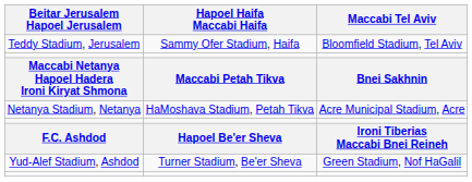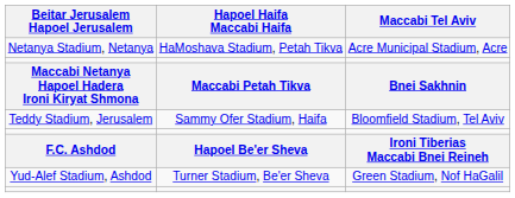 <table class="wikitable" style="text-align:center">
 <tr>
 <th><a href='#'>Beitar Jerusalem</a><br><a href='#'>Hapoel Jerusalem</a></th>
 <th><a href='#'>Hapoel Haifa</a><br> <a href='#'>Maccabi Haifa</a></th>
 <th><a href='#'>Maccabi Tel Aviv</a></th>
 </tr>
 <tr>
-<td><a href='#'>Teddy Stadium</a>, <a href='#'>Jerusalem</a></td>
-<td><a href='#'>Sammy Ofer Stadium</a>, <a href='#'>Haifa</a></td>
-<td><a href='#'>Bloomfield Stadium</a>, <a href='#'>Tel Aviv</a></td>
+<td><a href='#'>Netanya Stadium</a>, <a href='#'>Netanya</a></td>
+<td><a href='#'>HaMoshava Stadium</a>, <a href='#'>Petah Tikva</a></td>
+<td><a href='#'>Acre Municipal Stadium</a>, <a href='#'>Acre</a></td>
 </tr>
 <tr>
 <td></td>
 <td></td>
 <td></td>
 </tr>
 <tr>
 <th><a href='#'>Maccabi Netanya</a><br><a href='#'>Hapoel Hadera</a><br><a href='#'>Ironi Kiryat Shmona</a></th>
 <th><a href='#'>Maccabi Petah Tikva</a></th>
 <th><a href='#'>Bnei Sakhnin</a></th>
 </tr>
 <tr>
-<td><a href='#'>Netanya Stadium</a>, <a href='#'>Netanya</a></td>
-<td><a href='#'>HaMoshava Stadium</a>, <a href='#'>Petah Tikva</a></td>
-<td><a href='#'>Acre Municipal Stadium</a>, <a href='#'>Acre</a></td>
+<td><a href='#'>Teddy Stadium</a>, <a href='#'>Jerusalem</a></td>
+<td><a href='#'>Sammy Ofer Stadium</a>, <a href='#'>Haifa</a></td>
+<td><a href='#'>Bloomfield Stadium</a>, <a href='#'>Tel Aviv</a></td>
 </tr>
 <tr>
 <td></td>
 <td></td>
 <td></td>
 </tr>
 <tr>
 <th><a href='#'>F.C. Ashdod</a></th>
 <th><a href='#'>Hapoel Be'er Sheva</a></th>
 <th><a href='#'>Ironi Tiberias</a><br> <a href='#'>Maccabi Bnei Reineh</a></th>
 </tr>
 <tr>
 <td><a href='#'>Yud-Alef Stadium</a>, <a href='#'>Ashdod</a></td>
 <td><a href='#'>Turner Stadium</a>, <a href='#'>Be'er Sheva</a></td>
 <td><a href='#'>Green Stadium</a>, <a href='#'>Nof HaGalil</a></td>
 </tr>
 <tr>
 <td></td>
 <td></td>
 <td></td>
 </tr>
 </table>
